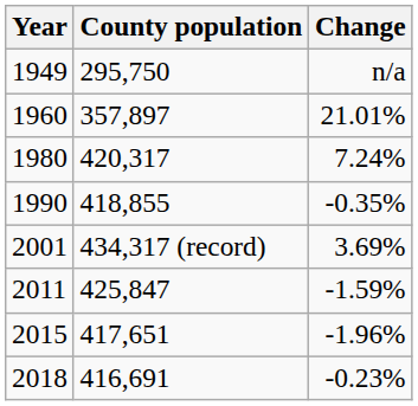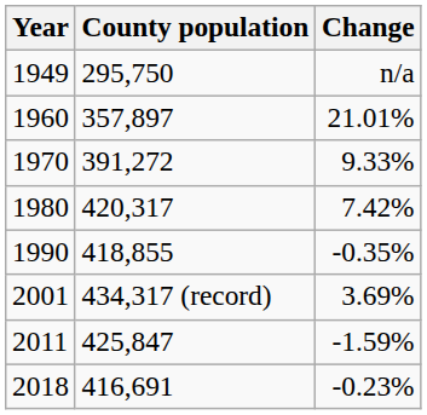 <table class="wikitable">
 <tr>
 <th>Year</th>
 <th>County population</th>
 <th>Change</th>
 </tr>
 <tr>
 <td>1949</td>
 <td>295,750</td>
 <td align="right">n/a</td>
 </tr>
 <tr>
 <td>1960</td>
 <td> 357,897</td>
 <td align="right">21.01%</td>
 </tr>
 <tr>
+<td>1970</td>
+<td> 391,272</td>
+<td align="right">9.33%</td>
+</tr>
+<tr>
 <td>1980</td>
 <td> 420,317</td>
-<td align="right">7.24%</td>
+<td align="right">7.42%</td>
 </tr>
 <tr>
 <td>1990</td>
 <td> 418,855</td>
 <td align="right">-0.35%</td>
 </tr>
 <tr>
 <td>2001</td>
 <td> 434,317 (record)</td>
 <td align="right">3.69%</td>
 </tr>
 <tr>
 <td>2011</td>
 <td> 425,847</td>
 <td align="right">-1.59%</td>
 </tr>
 <tr>
-<td>2015</td>
-<td> 417,651</td>
-<td align="right">-1.96%</td>
-</tr>
-<tr>
 <td>2018</td>
 <td> 416,691</td>
 <td align="right">-0.23%</td>
 </tr>
 </table>
